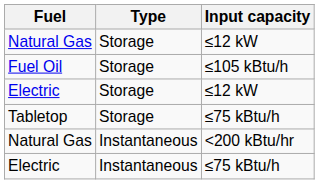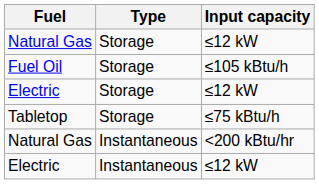 <table class="wikitable">
 <tr>
 <th>Fuel</th>
 <th>Type</th>
 <th>Input capacity</th>
 </tr>
 <tr>
 <td><a href='#'>Natural Gas</a></td>
 <td>Storage</td>
 <td>≤12 kW</td>
 </tr>
 <tr>
 <td><a href='#'>Fuel Oil</a></td>
 <td>Storage</td>
 <td>≤105 kBtu/h</td>
 </tr>
 <tr>
 <td><a href='#'>Electric</a></td>
 <td>Storage</td>
 <td>≤12 kW</td>
 </tr>
 <tr>
 <td>Tabletop</td>
 <td>Storage</td>
 <td>≤75 kBtu/h</td>
 </tr>
 <tr>
 <td>Natural Gas</td>
 <td>Instantaneous</td>
 <td><200 kBtu/hr</td>
 </tr>
 <tr>
 <td>Electric</td>
 <td>Instantaneous</td>
-<td>≤75 kBtu/h</td>
+<td>≤12 kW</td>
 </tr>
 </table>
